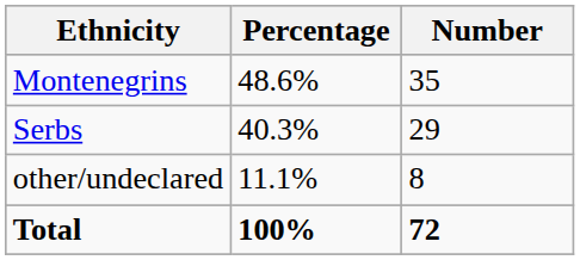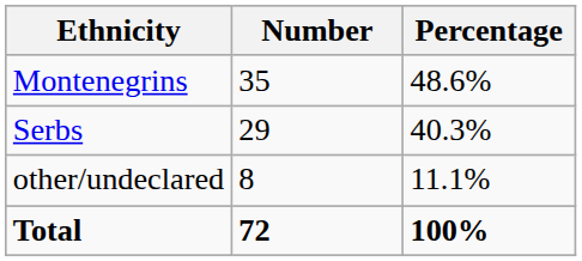 <table class="wikitable">
 <tr>
 <th width="100px">Ethnicity</th>
+<th width="80px">Number</th>
 <th width="80px">Percentage</th>
-<th width="80px">Number</th>
 </tr>
 <tr>
 <td><a href='#'>Montenegrins</a></td>
+<td>35</td>
 <td>48.6%</td>
-<td>35</td>
 </tr>
 <tr>
 <td><a href='#'>Serbs</a></td>
+<td>29</td>
 <td>40.3%</td>
-<td>29</td>
 </tr>
 <tr>
 <td>other/undeclared</td>
+<td>8</td>
 <td>11.1%</td>
-<td>8</td>
 </tr>
 <tr>
 <td><strong>Total</strong></td>
+<td><strong>72</strong></td>
 <td><strong>100%</strong></td>
-<td><strong>72</strong></td>
 </tr>
 </table>
